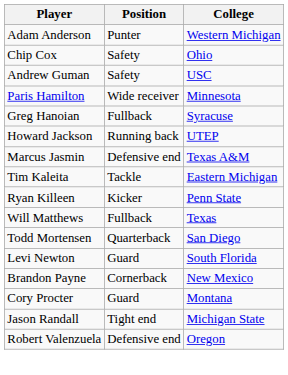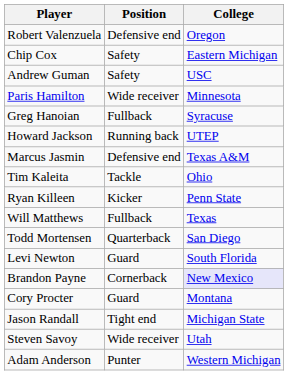 <table class="wikitable">
 <tr>
 <th>Player</th>
 <th>Position</th>
 <th>College</th>
 </tr>
 <tr>
-<td>Adam Anderson</td>
-<td>Punter</td>
-<td><a href='#'>Western Michigan</a></td>
+<td>Robert Valenzuela</td>
+<td>Defensive end</td>
+<td><a href='#'>Oregon</a></td>
 </tr>
 <tr>
 <td>Chip Cox</td>
 <td>Safety</td>
-<td><a href='#'>Ohio</a></td>
+<td><a href='#'>Eastern Michigan</a></td>
 </tr>
 <tr>
 <td>Andrew Guman</td>
 <td>Safety</td>
 <td><a href='#'>USC</a></td>
 </tr>
 <tr>
 <td><a href='#'>Paris Hamilton</a></td>
 <td>Wide receiver</td>
 <td><a href='#'>Minnesota</a></td>
 </tr>
 <tr>
 <td>Greg Hanoian</td>
 <td>Fullback</td>
 <td><a href='#'>Syracuse</a></td>
 </tr>
 <tr>
 <td>Howard Jackson</td>
 <td>Running back</td>
 <td><a href='#'>UTEP</a></td>
 </tr>
 <tr>
 <td>Marcus Jasmin</td>
 <td>Defensive end</td>
 <td><a href='#'>Texas A&M</a></td>
 </tr>
 <tr>
 <td>Tim Kaleita</td>
 <td>Tackle</td>
-<td><a href='#'>Eastern Michigan</a></td>
+<td><a href='#'>Ohio</a></td>
 </tr>
 <tr>
 <td>Ryan Killeen</td>
 <td>Kicker</td>
 <td><a href='#'>Penn State</a></td>
 </tr>
 <tr>
 <td>Will Matthews</td>
 <td>Fullback</td>
 <td><a href='#'>Texas</a></td>
 </tr>
 <tr>
 <td>Todd Mortensen</td>
 <td>Quarterback</td>
 <td><a href='#'>San Diego</a></td>
 </tr>
 <tr>
 <td>Levi Newton</td>
 <td>Guard</td>
 <td><a href='#'>South Florida</a></td>
 </tr>
 <tr>
 <td>Brandon Payne</td>
 <td>Cornerback</td>
-<td><a href='#'>New Mexico</a></td>
+<td style="background: lavender;"><a href='#'>New Mexico</a></td>
 </tr>
 <tr>
 <td>Cory Procter</td>
 <td>Guard</td>
 <td><a href='#'>Montana</a></td>
 </tr>
 <tr>
 <td>Jason Randall</td>
 <td>Tight end</td>
 <td><a href='#'>Michigan State</a></td>
 </tr>
 <tr>
-<td>Robert Valenzuela</td>
-<td>Defensive end</td>
-<td><a href='#'>Oregon</a></td>
+<td>Steven Savoy</td>
+<td>Wide receiver</td>
+<td><a href='#'>Utah</a></td>
+</tr>
+<tr>
+<td>Adam Anderson</td>
+<td>Punter</td>
+<td><a href='#'>Western Michigan</a></td>
 </tr>
 </table>
